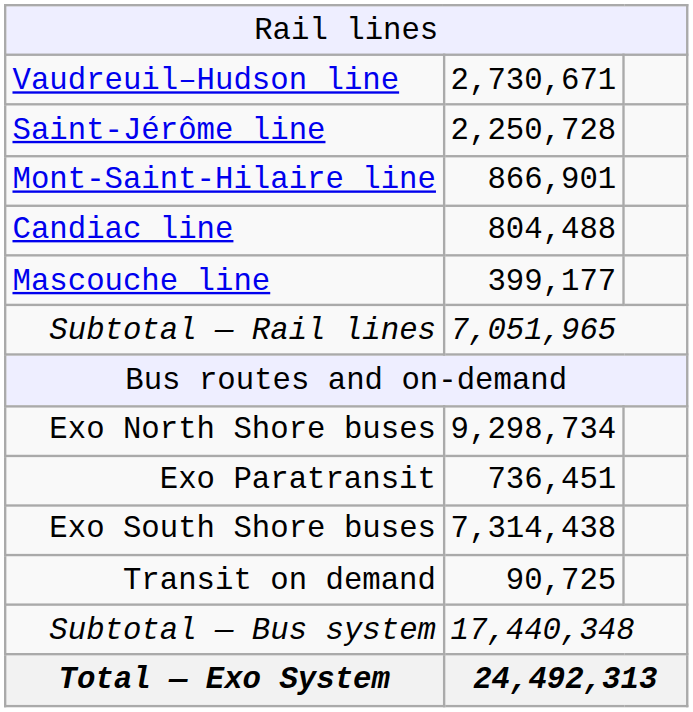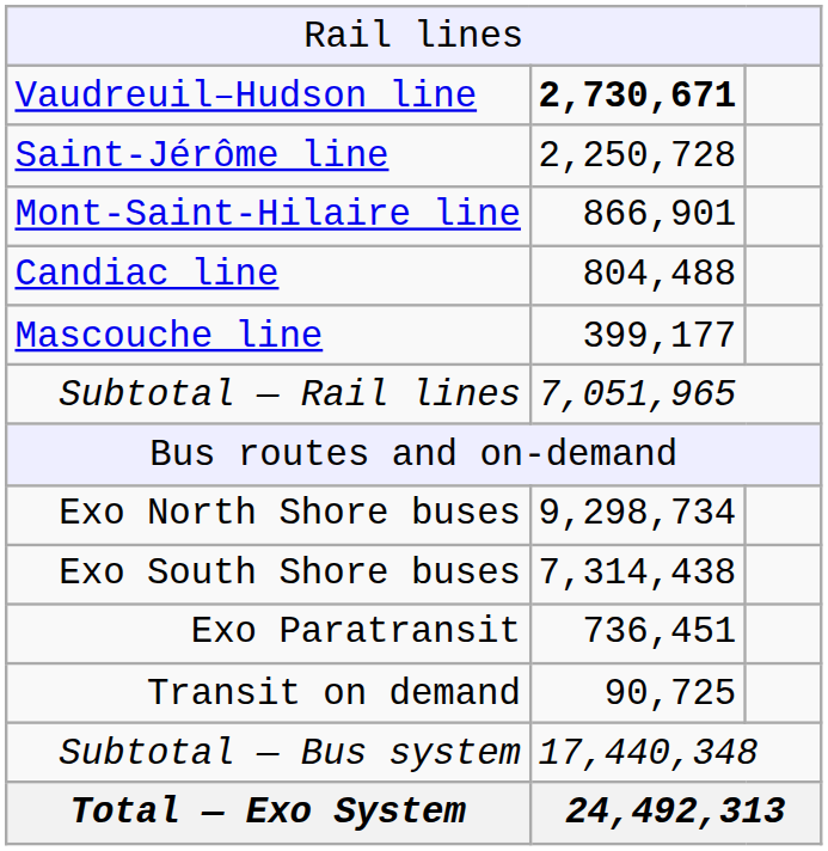 <table class="wikitable">
 <tr>
 <td colspan="3"  style="background:#eef; text-align:center;">Rail lines</td>
 </tr>
 <tr>
 <td> <a href='#'>Vaudreuil–Hudson line</a></td>
-<td align=right>2,730,671</td>
+<td align=right><strong>2,730,671</strong></td>
 <td><div>  </div></td>
 </tr>
 <tr>
 <td> <a href='#'>Saint-Jérôme line</a></td>
 <td align=right>2,250,728</td>
 <td><div>  </div></td>
 </tr>
 <tr>
 <td> <a href='#'>Mont-Saint-Hilaire line</a></td>
 <td align=right>866,901</td>
 <td><div>  </div></td>
 </tr>
 <tr>
 <td> <a href='#'>Candiac line</a></td>
 <td align=right>804,488</td>
 <td><div>  </div></td>
 </tr>
 <tr>
 <td> <a href='#'>Mascouche line</a></td>
 <td align=right>399,177</td>
 <td><div>  </div></td>
 </tr>
 <tr>
 <td style="text-align:right;"><em>Subtotal — Rail lines</em></td>
 <td colspan="2"><em>7,051,965</em></td>
 </tr>
 <tr>
 <td colspan="3"  style="background:#eef; text-align:center;">Bus routes and on-demand</td>
 </tr>
 <tr>
 <td style="text-align:right;">Exo North Shore buses</td>
 <td align=right>9,298,734</td>
 <td><div>  </div></td>
 </tr>
 <tr>
-<td style="text-align:right;">Exo Paratransit</td>
-<td align=right>736,451</td>
+<td style="text-align:right;">Exo South Shore buses</td>
+<td align=right>7,314,438</td>
 <td><div>  </div></td>
 </tr>
 <tr>
-<td style="text-align:right;">Exo South Shore buses</td>
-<td align=right>7,314,438</td>
+<td style="text-align:right;">Exo Paratransit</td>
+<td align=right>736,451</td>
 <td><div>  </div></td>
 </tr>
 <tr>
 <td style="text-align:right;">Transit on demand</td>
 <td align=right>90,725</td>
 <td><div>  </div></td>
 </tr>
 <tr>
 <td style="text-align:right;"><em>Subtotal — Bus system</em></td>
 <td colspan="2"><em>17,440,348</em></td>
 </tr>
 <tr>
 <th><em>Total — Exo System</em></th>
 <th colspan="2" align=right><em>24,492,313</em></th>
 </tr>
 </table>
